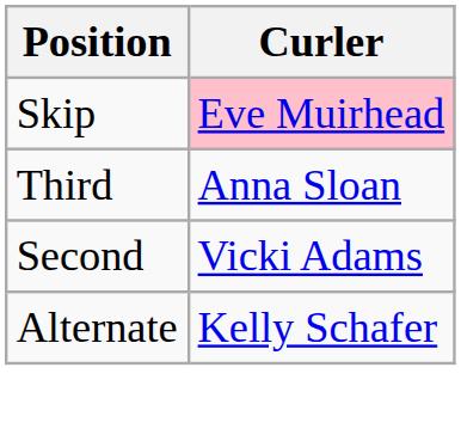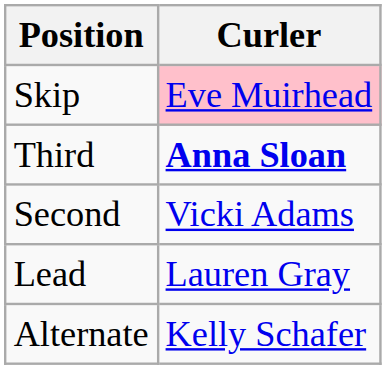 <table class="wikitable sortable" style="font-size:95%;">
 <tr>
 <th>Position</th>
 <th>Curler</th>
 </tr>
 <tr>
 <td>Skip</td>
 <td style="background: pink;"><a href='#'>Eve Muirhead</a></td>
 </tr>
 <tr>
 <td>Third</td>
-<td><a href='#'>Anna Sloan</a></td>
+<td><strong><a href='#'>Anna Sloan</a></strong></td>
 </tr>
 <tr>
 <td>Second</td>
 <td><a href='#'>Vicki Adams</a></td>
 </tr>
 <tr>
+<td>Lead</td>
+<td><a href='#'>Lauren Gray</a></td>
+</tr>
+<tr>
 <td>Alternate</td>
 <td><a href='#'>Kelly Schafer</a></td>
 </tr>
 </table>
